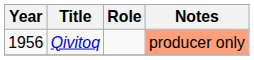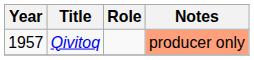 <table class="wikitable sortable">
 <tr>
 <th>Year</th>
 <th>Title</th>
 <th>Role</th>
 <th class="unsortable">Notes</th>
 </tr>
 <tr>
-<td>1956</td>
+<td>1957</td>
 <td><em><a href='#'>Qivitoq</a></em></td>
 <td></td>
 <td style="background: lightsalmon;">producer only</td>
 </tr>
 <tr>
 </tr>
 </table>
